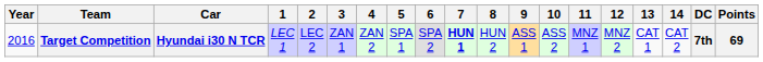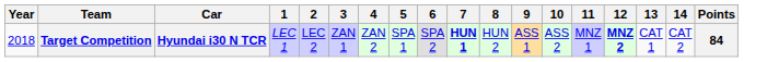 <table class="wikitable" style="text-align:center; font-size:85%">
 <tr>
 <th>Year</th>
 <th>Team</th>
 <th>Car</th>
 <th>1</th>
 <th>2</th>
 <th>3</th>
 <th>4</th>
 <th>5</th>
 <th>6</th>
 <th>7</th>
 <th>8</th>
 <th>9</th>
 <th>10</th>
 <th>11</th>
 <th>12</th>
 <th>13</th>
 <th>14</th>
-<th>DC</th>
 <th>Points</th>
 </tr>
 <tr>
-<td><a href='#'>2016</a></td>
+<td><a href='#'>2018</a></td>
 <th><a href='#'>Target Competition</a></th>
 <th><a href='#'>Hyundai i30 N TCR</a></th>
 <td style="background:#CFCFFF;"><em><a href='#'>LEC<br>1</a></em><br></td>
 <td style="background:#CFCFFF;"><a href='#'>LEC<br>2</a><br></td>
 <td style="background:#CFCFFF;"><a href='#'>ZAN<br>1</a><br></td>
 <td style="background:#DFFFDF;"><a href='#'>ZAN<br>2</a><br></td>
 <td style="background:#DFFFDF;"><a href='#'>SPA<br>1</a><br></td>
 <td style="background:#DFDFDF;"><a href='#'>SPA<br>2</a><br></td>
 <td style="background:#DFFFDF;"><strong><a href='#'>HUN<br>1</a><br></strong></td>
 <td style="background:#DFFFDF;"><a href='#'>HUN<br>2</a><br></td>
 <td style="background:#FFDF9F;"><a href='#'>ASS<br>1</a><br></td>
 <td style="background:#DFFFDF;"><a href='#'>ASS<br>2</a><br></td>
 <td style="background:#CFCFFF;"><a href='#'>MNZ<br>1</a><br></td>
-<td style="background:#DFFFDF;"><a href='#'>MNZ<br>2</a><br></td>
+<td style="background:#DFFFDF;"><strong><a href='#'>MNZ<br>2</a><br></strong></td>
 <td><a href='#'>CAT<br>1</a><br></td>
 <td><a href='#'>CAT<br>2</a><br></td>
-<th>7th</th>
-<th>69</th>
+<th>84</th>
 </tr>
 </table>
